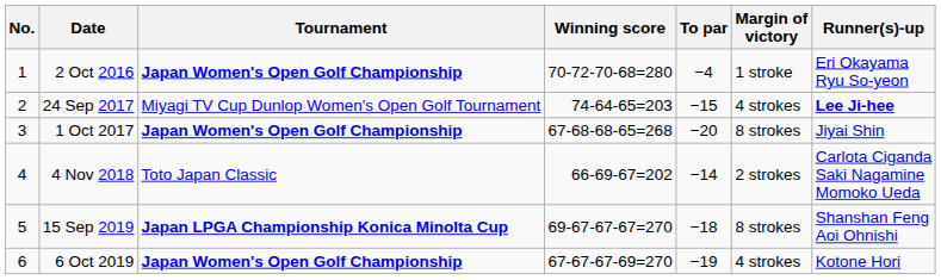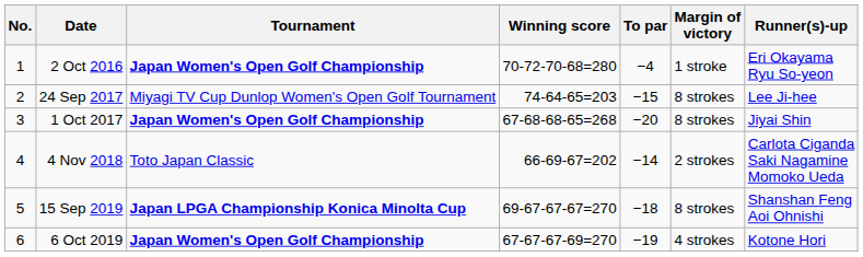 <table class="wikitable" style="font-size:95%;">
 <tr>
 <th>No.</th>
 <th>Date</th>
 <th>Tournament</th>
 <th>Winning score</th>
 <th>To par</th>
 <th>Margin of<br>victory</th>
 <th>Runner(s)-up</th>
 </tr>
 <tr>
 <td align=center>1</td>
 <td align=right>2 Oct <a href='#'>2016</a></td>
 <td><strong><a href='#'>Japan Women's Open Golf Championship</a></strong></td>
 <td align=right>70-72-70-68=280</td>
 <td align=center>−4</td>
 <td>1 stroke</td>
 <td> <a href='#'>Eri Okayama</a><br> <a href='#'>Ryu So-yeon</a></td>
 </tr>
 <tr>
 <td align=center>2</td>
 <td align=right>24 Sep <a href='#'>2017</a></td>
 <td><a href='#'>Miyagi TV Cup Dunlop Women's Open Golf Tournament</a></td>
 <td align=right>74-64-65=203</td>
 <td align=center>−15</td>
-<td>4 strokes</td>
-<td><strong> <a href='#'>Lee Ji-hee</a></strong></td>
+<td>8 strokes</td>
+<td> <a href='#'>Lee Ji-hee</a></td>
 </tr>
 <tr>
 <td align=center>3</td>
 <td align=right>1 Oct 2017</td>
 <td><strong><a href='#'>Japan Women's Open Golf Championship</a></strong></td>
 <td align=right>67-68-68-65=268</td>
 <td align=center>−20</td>
 <td>8 strokes</td>
 <td> <a href='#'>Jiyai Shin</a></td>
 </tr>
 <tr>
 <td align=center>4</td>
 <td align=right>4 Nov <a href='#'>2018</a></td>
 <td><a href='#'>Toto Japan Classic</a></td>
 <td align=right>66-69-67=202</td>
 <td align=center>−14</td>
 <td>2 strokes</td>
 <td> <a href='#'>Carlota Ciganda</a><br> <a href='#'>Saki Nagamine</a><br> <a href='#'>Momoko Ueda</a></td>
 </tr>
 <tr>
 <td align=center>5</td>
 <td align=right>15 Sep <a href='#'>2019</a></td>
 <td><strong><a href='#'>Japan LPGA Championship Konica Minolta Cup</a></strong></td>
 <td align=right>69-67-67-67=270</td>
 <td align=center>−18</td>
 <td>8 strokes</td>
 <td> <a href='#'>Shanshan Feng</a><br> <a href='#'>Aoi Ohnishi</a></td>
 </tr>
 <tr>
 <td align=center>6</td>
 <td align=right>6 Oct 2019</td>
 <td><strong><a href='#'>Japan Women's Open Golf Championship</a></strong></td>
 <td align=right>67-67-67-69=270</td>
 <td align=center>−19</td>
 <td>4 strokes</td>
 <td> <a href='#'>Kotone Hori</a></td>
 </tr>
 </table>
